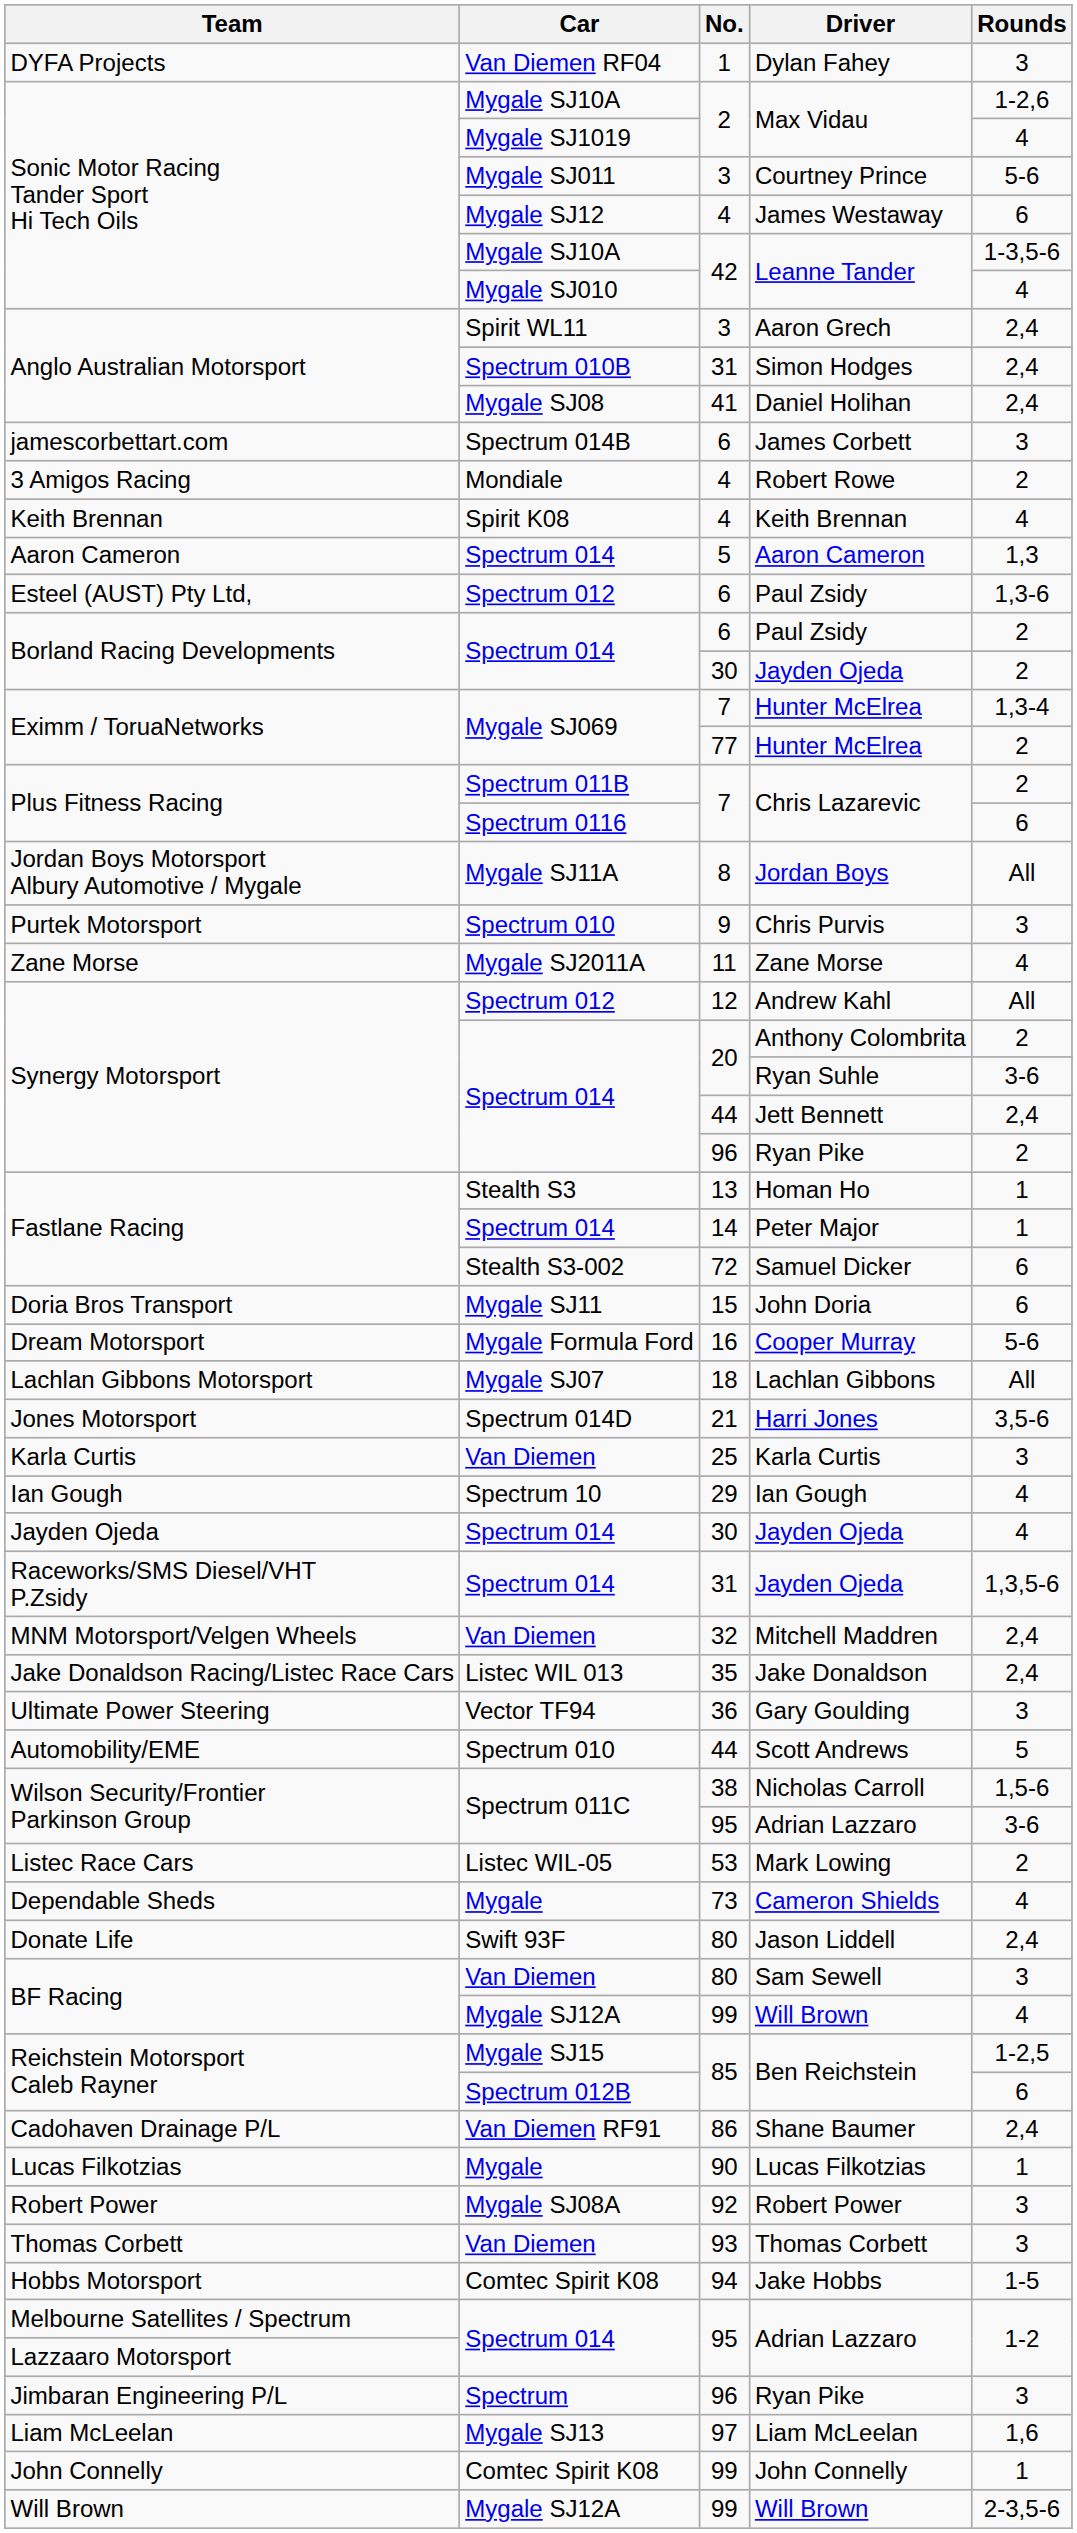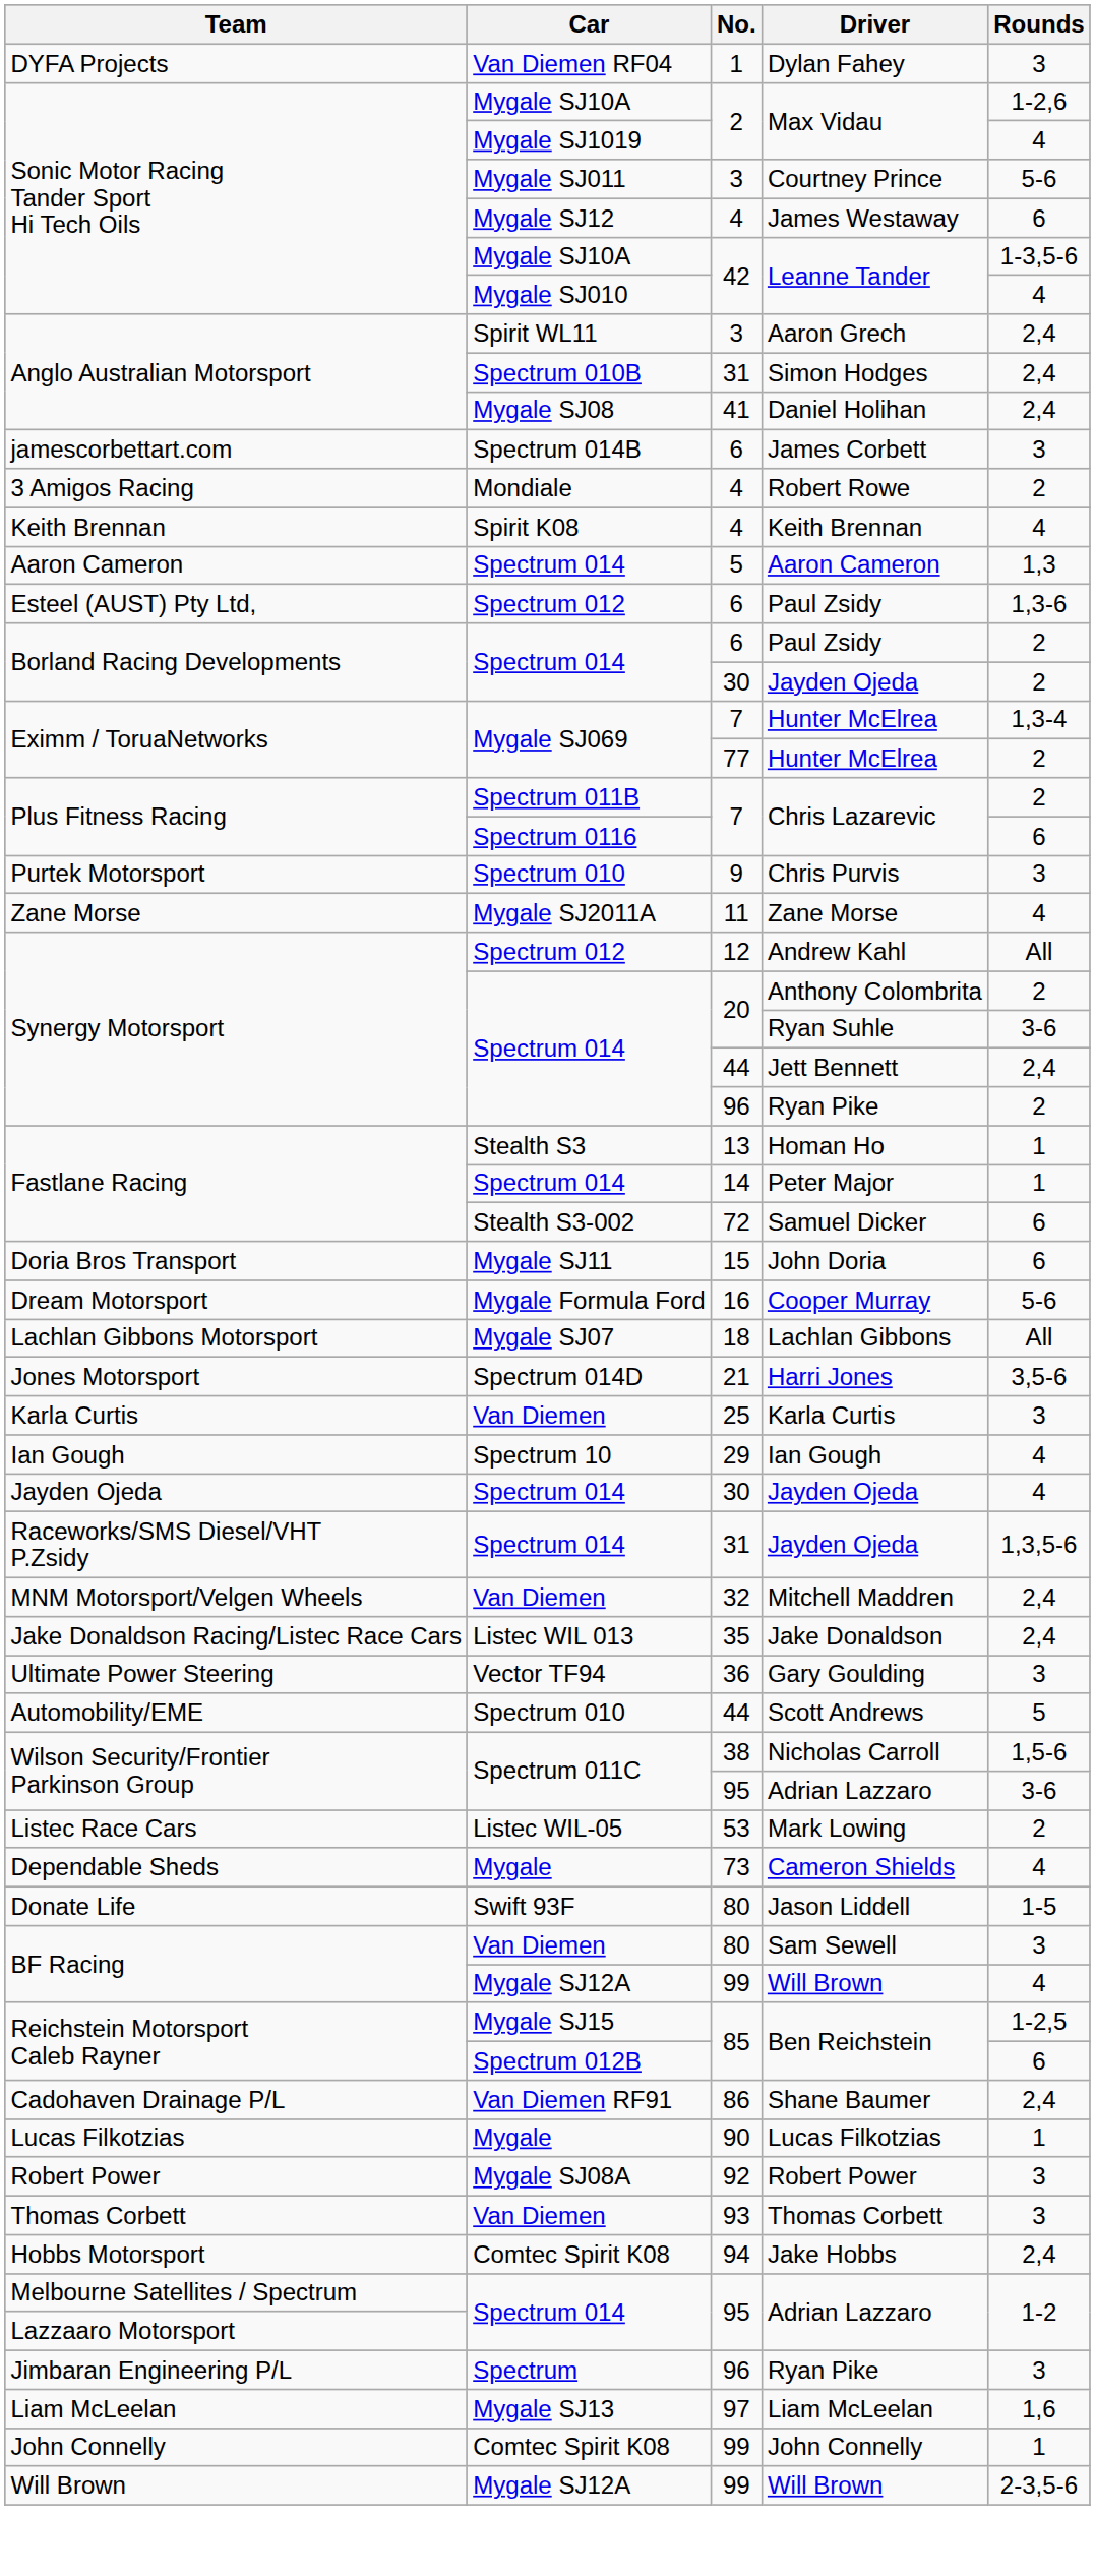 <table class="wikitable" style="font-size: 90%">
 <tr>
 <th>Team</th>
 <th>Car</th>
 <th>No.</th>
 <th>Driver</th>
 <th>Rounds</th>
 </tr>
 <tr>
 <td>DYFA Projects</td>
 <td><a href='#'>Van Diemen</a> RF04</td>
 <td style="text-align:center;">1</td>
 <td>Dylan Fahey</td>
 <td style="text-align:center;">3</td>
 </tr>
 <tr>
 <td rowspan=6>Sonic Motor Racing<br>Tander Sport<br>Hi Tech Oils</td>
 <td><a href='#'>Mygale</a> SJ10A</td>
 <td rowspan=2 style="text-align:center;">2</td>
 <td rowspan=2>Max Vidau</td>
 <td style="text-align:center;">1-2,6</td>
 </tr>
 <tr>
 <td><a href='#'>Mygale</a> SJ1019</td>
 <td style="text-align:center;">4</td>
 </tr>
 <tr>
 <td><a href='#'>Mygale</a> SJ011</td>
 <td style="text-align:center;">3</td>
 <td>Courtney Prince</td>
 <td style="text-align:center;">5-6</td>
 </tr>
 <tr>
 <td><a href='#'>Mygale</a> SJ12</td>
 <td style="text-align:center;">4</td>
 <td>James Westaway</td>
 <td style="text-align:center;">6</td>
 </tr>
 <tr>
 <td><a href='#'>Mygale</a> SJ10A</td>
 <td rowspan=2 style="text-align:center;">42</td>
 <td rowspan=2><a href='#'>Leanne Tander</a></td>
 <td style="text-align:center;">1-3,5-6</td>
 </tr>
 <tr>
 <td><a href='#'>Mygale</a> SJ010</td>
 <td style="text-align:center;">4</td>
 </tr>
 <tr>
 <td rowspan=3>Anglo Australian Motorsport</td>
 <td>Spirit WL11</td>
 <td style="text-align:center;">3</td>
 <td>Aaron Grech</td>
 <td style="text-align:center;">2,4</td>
 </tr>
 <tr>
 <td><a href='#'>Spectrum 010B</a></td>
 <td style="text-align:center;">31</td>
 <td>Simon Hodges</td>
 <td style="text-align:center;">2,4</td>
 </tr>
 <tr>
 <td><a href='#'>Mygale</a> SJ08</td>
 <td style="text-align:center;">41</td>
 <td>Daniel Holihan</td>
 <td style="text-align:center;">2,4</td>
 </tr>
 <tr>
 <td>jamescorbettart.com</td>
 <td>Spectrum 014B</td>
 <td style="text-align:center;">6</td>
 <td>James Corbett</td>
 <td style="text-align:center;">3</td>
 </tr>
 <tr>
 <td>3 Amigos Racing</td>
 <td>Mondiale</td>
 <td style="text-align:center;">4</td>
 <td>Robert Rowe</td>
 <td style="text-align:center;">2</td>
 </tr>
 <tr>
 <td>Keith Brennan</td>
 <td>Spirit K08</td>
 <td style="text-align:center;">4</td>
 <td>Keith Brennan</td>
 <td style="text-align:center;">4</td>
 </tr>
 <tr>
 <td>Aaron Cameron</td>
 <td><a href='#'>Spectrum 014</a></td>
 <td style="text-align:center;">5</td>
 <td><a href='#'>Aaron Cameron</a></td>
 <td style="text-align:center;">1,3</td>
 </tr>
 <tr>
 <td>Esteel (AUST) Pty Ltd,</td>
 <td><a href='#'>Spectrum 012</a></td>
 <td style="text-align:center;">6</td>
 <td>Paul Zsidy</td>
 <td style="text-align:center;">1,3-6</td>
 </tr>
 <tr>
 <td rowspan=2>Borland Racing Developments</td>
 <td rowspan=2><a href='#'>Spectrum 014</a></td>
 <td style="text-align:center;">6</td>
 <td>Paul Zsidy</td>
 <td style="text-align:center;">2</td>
 </tr>
 <tr>
 <td style="text-align:center;">30</td>
 <td><a href='#'>Jayden Ojeda</a></td>
 <td style="text-align:center;">2</td>
 </tr>
 <tr>
 <td rowspan=2>Eximm / ToruaNetworks</td>
 <td rowspan=2><a href='#'>Mygale</a> SJ069</td>
 <td style="text-align:center;">7</td>
 <td><a href='#'>Hunter McElrea</a></td>
 <td style="text-align:center;">1,3-4</td>
 </tr>
 <tr>
 <td style="text-align:center;">77</td>
 <td><a href='#'>Hunter McElrea</a></td>
 <td style="text-align:center;">2</td>
 </tr>
 <tr>
 <td rowspan=2>Plus Fitness Racing</td>
 <td><a href='#'>Spectrum 011B</a></td>
 <td rowspan=2 style="text-align:center;">7</td>
 <td rowspan=2>Chris Lazarevic</td>
 <td style="text-align:center;">2</td>
 </tr>
 <tr>
 <td><a href='#'>Spectrum 0116</a></td>
 <td style="text-align:center;">6</td>
-</tr>
-<tr>
-<td>Jordan Boys Motorsport<br> Albury Automotive / Mygale</td>
-<td><a href='#'>Mygale</a> SJ11A</td>
-<td style="text-align:center;">8</td>
-<td><a href='#'>Jordan Boys</a></td>
-<td style="text-align:center;">All</td>
 </tr>
 <tr>
 <td>Purtek Motorsport</td>
 <td><a href='#'>Spectrum 010</a></td>
 <td style="text-align:center;">9</td>
 <td>Chris Purvis</td>
 <td style="text-align:center;">3</td>
 </tr>
 <tr>
 <td>Zane Morse</td>
 <td><a href='#'>Mygale</a> SJ2011A</td>
 <td style="text-align:center;">11</td>
 <td>Zane Morse</td>
 <td style="text-align:center;">4</td>
 </tr>
 <tr>
 <td rowspan=5>Synergy Motorsport</td>
 <td><a href='#'>Spectrum 012</a></td>
 <td style="text-align:center;">12</td>
 <td>Andrew Kahl</td>
 <td style="text-align:center;">All</td>
 </tr>
 <tr>
 <td rowspan=4><a href='#'>Spectrum 014</a></td>
 <td rowspan=2 style="text-align:center;">20</td>
 <td>Anthony Colombrita</td>
 <td style="text-align:center;">2</td>
 </tr>
 <tr>
 <td>Ryan Suhle</td>
 <td style="text-align:center;">3-6</td>
 </tr>
 <tr>
 <td style="text-align:center;">44</td>
 <td>Jett Bennett</td>
 <td style="text-align:center;">2,4</td>
 </tr>
 <tr>
 <td style="text-align:center;">96</td>
 <td>Ryan Pike</td>
 <td style="text-align:center;">2</td>
 </tr>
 <tr>
 <td rowspan=3>Fastlane Racing</td>
 <td>Stealth S3</td>
 <td style="text-align:center;">13</td>
 <td>Homan Ho</td>
 <td style="text-align:center;">1</td>
 </tr>
 <tr>
 <td><a href='#'>Spectrum 014</a></td>
 <td style="text-align:center;">14</td>
 <td>Peter Major</td>
 <td style="text-align:center;">1</td>
 </tr>
 <tr>
 <td>Stealth S3-002</td>
 <td style="text-align:center;">72</td>
 <td>Samuel Dicker</td>
 <td style="text-align:center;">6</td>
 </tr>
 <tr>
 <td>Doria Bros Transport</td>
 <td><a href='#'>Mygale</a> SJ11</td>
 <td style="text-align:center;">15</td>
 <td>John Doria</td>
 <td style="text-align:center;">6</td>
 </tr>
 <tr>
 <td>Dream Motorsport</td>
 <td><a href='#'>Mygale</a> Formula Ford</td>
 <td style="text-align:center;">16</td>
 <td><a href='#'>Cooper Murray</a></td>
 <td style="text-align:center;">5-6</td>
 </tr>
 <tr>
 <td>Lachlan Gibbons Motorsport</td>
 <td><a href='#'>Mygale</a> SJ07</td>
 <td style="text-align:center;">18</td>
 <td>Lachlan Gibbons</td>
 <td style="text-align:center;">All</td>
 </tr>
 <tr>
 <td>Jones Motorsport</td>
 <td>Spectrum 014D</td>
 <td style="text-align:center;">21</td>
 <td><a href='#'>Harri Jones</a></td>
 <td style="text-align:center;">3,5-6</td>
 </tr>
 <tr>
 <td>Karla Curtis</td>
 <td><a href='#'>Van Diemen</a></td>
 <td style="text-align:center;">25</td>
 <td>Karla Curtis</td>
 <td style="text-align:center;">3</td>
 </tr>
 <tr>
 <td>Ian Gough</td>
 <td>Spectrum 10</td>
 <td style="text-align:center;">29</td>
 <td>Ian Gough</td>
 <td style="text-align:center;">4</td>
 </tr>
 <tr>
 <td>Jayden Ojeda</td>
 <td><a href='#'>Spectrum 014</a></td>
 <td style="text-align:center;">30</td>
 <td><a href='#'>Jayden Ojeda</a></td>
 <td style="text-align:center;">4</td>
 </tr>
 <tr>
 <td>Raceworks/SMS Diesel/VHT<br>P.Zsidy</td>
 <td><a href='#'>Spectrum 014</a></td>
 <td style="text-align:center;">31</td>
 <td><a href='#'>Jayden Ojeda</a></td>
 <td style="text-align:center;">1,3,5-6</td>
 </tr>
 <tr>
 <td>MNM Motorsport/Velgen Wheels</td>
 <td><a href='#'>Van Diemen</a></td>
 <td style="text-align:center;">32</td>
 <td>Mitchell Maddren</td>
 <td style="text-align:center;">2,4</td>
 </tr>
 <tr>
 <td>Jake Donaldson Racing/Listec Race Cars</td>
 <td>Listec WIL 013</td>
 <td style="text-align:center;">35</td>
 <td>Jake Donaldson</td>
 <td style="text-align:center;">2,4</td>
 </tr>
 <tr>
 <td>Ultimate Power Steering</td>
 <td>Vector TF94</td>
 <td style="text-align:center;">36</td>
 <td>Gary Goulding</td>
 <td style="text-align:center;">3</td>
 </tr>
 <tr>
 <td>Automobility/EME</td>
 <td>Spectrum 010</td>
 <td style="text-align:center;">44</td>
 <td>Scott Andrews</td>
 <td style="text-align:center;">5</td>
 </tr>
 <tr>
 <td rowspan=2>Wilson Security/Frontier<br>Parkinson Group</td>
 <td rowspan=2>Spectrum 011C</td>
 <td style="text-align:center;">38</td>
 <td>Nicholas Carroll</td>
 <td style="text-align:center;">1,5-6</td>
 </tr>
 <tr>
 <td style="text-align:center;">95</td>
 <td>Adrian Lazzaro</td>
 <td style="text-align:center;">3-6</td>
 </tr>
 <tr>
 <td>Listec Race Cars</td>
 <td>Listec WIL-05</td>
 <td style="text-align:center;">53</td>
 <td>Mark Lowing</td>
 <td style="text-align:center;">2</td>
 </tr>
 <tr>
 <td>Dependable Sheds</td>
 <td><a href='#'>Mygale</a></td>
 <td style="text-align:center;">73</td>
 <td><a href='#'>Cameron Shields</a></td>
 <td style="text-align:center;">4</td>
 </tr>
 <tr>
 <td>Donate Life</td>
 <td>Swift 93F</td>
 <td style="text-align:center;">80</td>
 <td>Jason Liddell</td>
-<td style="text-align:center;">2,4</td>
+<td style="text-align:center;">1-5</td>
 </tr>
 <tr>
 <td rowspan=2>BF Racing</td>
 <td><a href='#'>Van Diemen</a></td>
 <td style="text-align:center;">80</td>
 <td>Sam Sewell</td>
 <td style="text-align:center;">3</td>
 </tr>
 <tr>
 <td><a href='#'>Mygale</a> SJ12A</td>
 <td style="text-align:center;">99</td>
 <td><a href='#'>Will Brown</a></td>
 <td style="text-align:center;">4</td>
 </tr>
 <tr>
 <td rowspan=2>Reichstein Motorsport<br>Caleb Rayner</td>
 <td><a href='#'>Mygale</a> SJ15</td>
 <td rowspan=2 style="text-align:center;">85</td>
 <td rowspan=2>Ben Reichstein</td>
 <td style="text-align:center;">1-2,5</td>
 </tr>
 <tr>
 <td><a href='#'>Spectrum 012B</a></td>
 <td style="text-align:center;">6</td>
 </tr>
 <tr>
 <td>Cadohaven Drainage P/L</td>
 <td><a href='#'>Van Diemen</a> RF91</td>
 <td style="text-align:center;">86</td>
 <td>Shane Baumer</td>
 <td style="text-align:center;">2,4</td>
 </tr>
 <tr>
 <td>Lucas Filkotzias</td>
 <td><a href='#'>Mygale</a></td>
 <td style="text-align:center;">90</td>
 <td>Lucas Filkotzias</td>
 <td style="text-align:center;">1</td>
 </tr>
 <tr>
 <td>Robert Power</td>
 <td><a href='#'>Mygale</a> SJ08A</td>
 <td style="text-align:center;">92</td>
 <td>Robert Power</td>
 <td style="text-align:center;">3</td>
 </tr>
 <tr>
 <td>Thomas Corbett</td>
 <td><a href='#'>Van Diemen</a></td>
 <td style="text-align:center;">93</td>
 <td>Thomas Corbett</td>
 <td style="text-align:center;">3</td>
 </tr>
 <tr>
 <td>Hobbs Motorsport</td>
 <td>Comtec Spirit K08</td>
 <td style="text-align:center;">94</td>
 <td>Jake Hobbs</td>
-<td style="text-align:center;">1-5</td>
+<td style="text-align:center;">2,4</td>
 </tr>
 <tr>
 <td>Melbourne Satellites / Spectrum</td>
 <td rowspan=2><a href='#'>Spectrum 014</a></td>
 <td rowspan=2 style="text-align:center;">95</td>
 <td rowspan=2>Adrian Lazzaro</td>
 <td rowspan=2 style="text-align:center;">1-2</td>
 </tr>
 <tr>
 <td>Lazzaaro Motorsport</td>
 </tr>
 <tr>
 <td>Jimbaran Engineering P/L</td>
 <td><a href='#'>Spectrum</a></td>
 <td style="text-align:center;">96</td>
 <td>Ryan Pike</td>
 <td style="text-align:center;">3</td>
 </tr>
 <tr>
 <td>Liam McLeelan</td>
 <td><a href='#'>Mygale</a> SJ13</td>
 <td style="text-align:center;">97</td>
 <td>Liam McLeelan</td>
 <td style="text-align:center;">1,6</td>
 </tr>
 <tr>
 <td>John Connelly</td>
 <td>Comtec Spirit K08</td>
 <td style="text-align:center;">99</td>
 <td>John Connelly</td>
 <td style="text-align:center;">1</td>
 </tr>
 <tr>
 <td>Will Brown</td>
 <td><a href='#'>Mygale</a> SJ12A</td>
 <td style="text-align:center;">99</td>
 <td><a href='#'>Will Brown</a></td>
 <td style="text-align:center;">2-3,5-6</td>
 </tr>
 </table>
